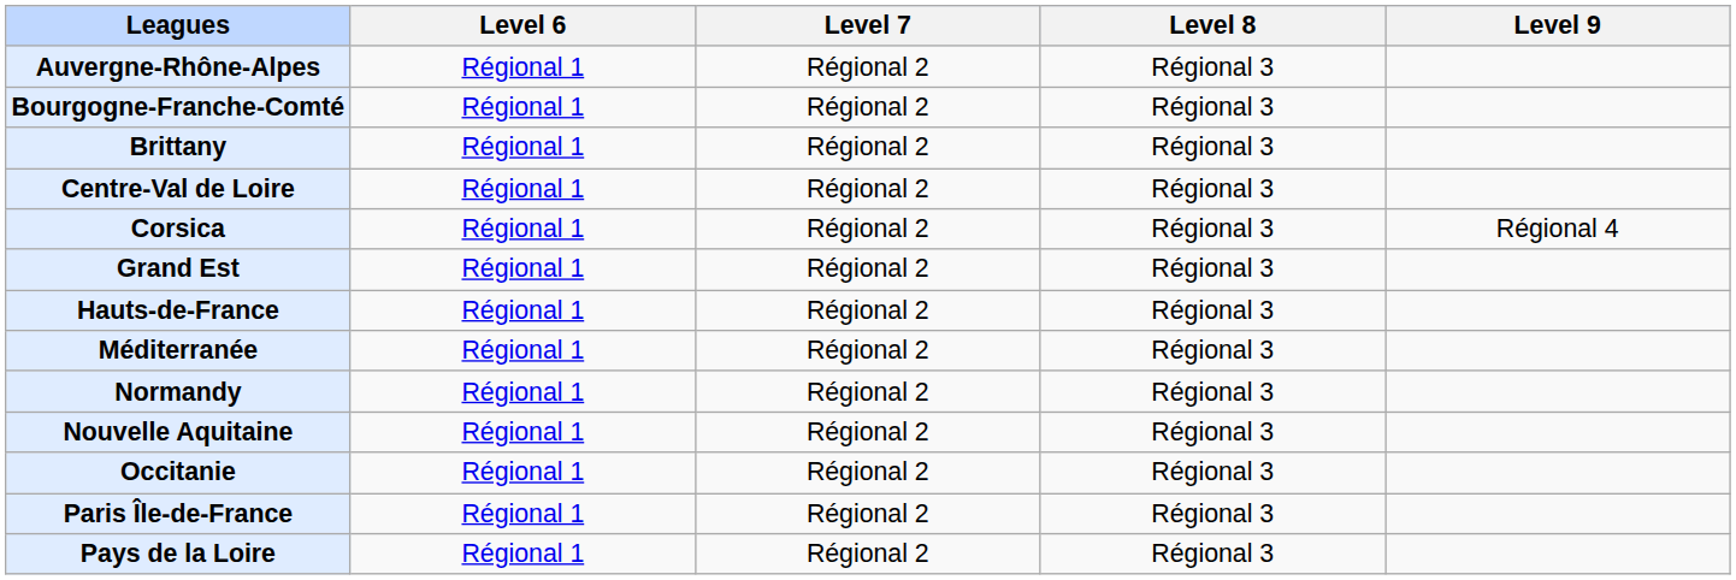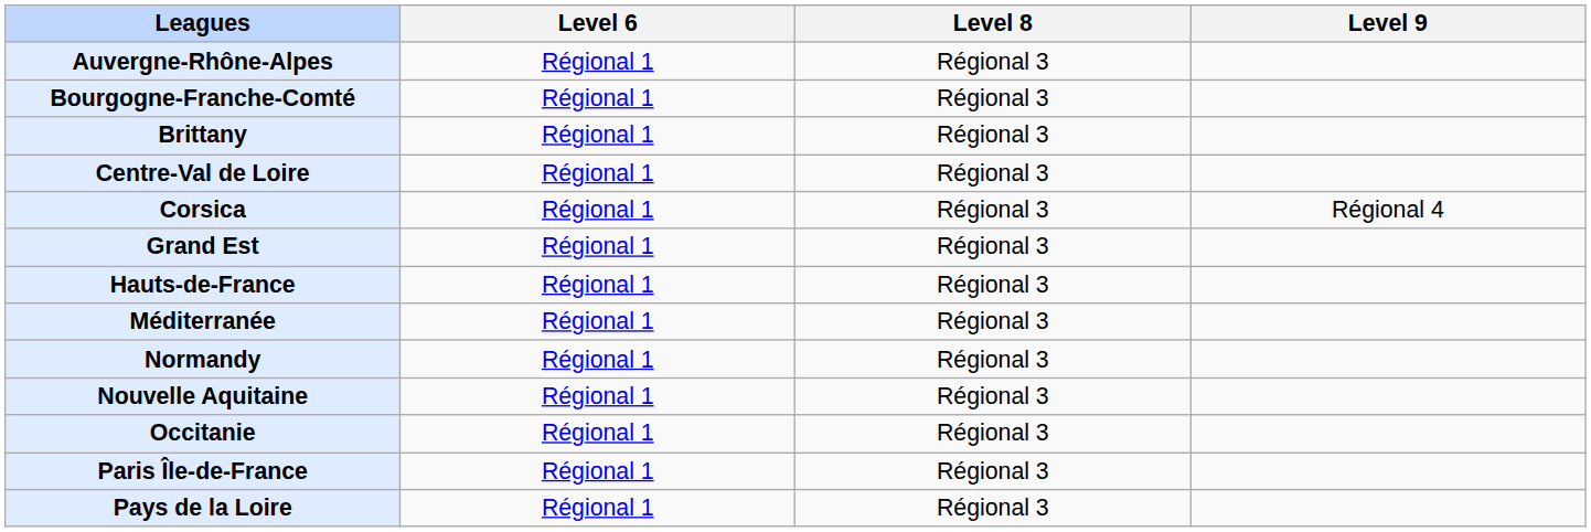 <table class="wikitable" style="text-align: center;">
 <tr style="background:#dfecff;">
 <th width="20%" style="background:#bfd7ff;">Leagues</th>
 <th width="20%">Level 6</th>
-<th width="20%">Level 7</th>
 <th width="20%">Level 8</th>
 <th width="20%">Level 9</th>
 </tr>
 <tr align="center">
 <th style="background:#dfecff;">Auvergne-Rhône-Alpes</th>
 <td><a href='#'>Régional 1</a></td>
-<td>Régional 2</td>
 <td>Régional 3</td>
 <td> </td>
 </tr>
 <tr align="center">
 <th style="background:#dfecff;">Bourgogne-Franche-Comté</th>
 <td><a href='#'>Régional 1</a></td>
-<td>Régional 2</td>
 <td>Régional 3</td>
 <td> </td>
 </tr>
 <tr align="center">
 <th style="background:#dfecff;">Brittany</th>
 <td><a href='#'>Régional 1</a></td>
-<td>Régional 2</td>
 <td>Régional 3</td>
 <td> </td>
 </tr>
 <tr align="center">
 <th style="background:#dfecff;">Centre-Val de Loire</th>
 <td><a href='#'>Régional 1</a></td>
-<td>Régional 2</td>
 <td>Régional 3</td>
 <td> </td>
 </tr>
 <tr align="center">
 <th style="background:#dfecff;">Corsica</th>
 <td><a href='#'>Régional 1</a></td>
-<td>Régional 2</td>
 <td>Régional 3</td>
 <td>Régional 4</td>
 </tr>
 <tr align="center">
 <th style="background:#dfecff;">Grand Est</th>
 <td><a href='#'>Régional 1</a></td>
-<td>Régional 2</td>
 <td>Régional 3</td>
 <td></td>
 </tr>
 <tr align="center">
 <th style="background:#dfecff;">Hauts-de-France</th>
 <td><a href='#'>Régional 1</a></td>
-<td>Régional 2</td>
 <td>Régional 3</td>
 <td></td>
 </tr>
 <tr align="center">
 <th style="background:#dfecff;">Méditerranée</th>
 <td><a href='#'>Régional 1</a></td>
-<td>Régional 2</td>
 <td>Régional 3</td>
 <td> </td>
 </tr>
 <tr align="center">
 <th style="background:#dfecff;">Normandy</th>
 <td><a href='#'>Régional 1</a></td>
-<td>Régional 2</td>
 <td>Régional 3</td>
 <td> </td>
 </tr>
 <tr align="center">
 <th style="background:#dfecff;">Nouvelle Aquitaine</th>
 <td><a href='#'>Régional 1</a></td>
-<td>Régional 2</td>
 <td>Régional 3</td>
 <td></td>
 </tr>
 <tr align="center">
 <th style="background:#dfecff;">Occitanie</th>
 <td><a href='#'>Régional 1</a></td>
-<td>Régional 2</td>
 <td>Régional 3</td>
 <td></td>
 </tr>
 <tr align="center">
 <th style="background:#dfecff;">Paris Île-de-France</th>
 <td><a href='#'>Régional 1</a></td>
-<td>Régional 2</td>
 <td>Régional 3</td>
 <td></td>
 </tr>
 <tr align="center">
 <th style="background:#dfecff;">Pays de la Loire</th>
 <td><a href='#'>Régional 1</a></td>
-<td>Régional 2</td>
 <td>Régional 3</td>
 <td></td>
 </tr>
 </table>
